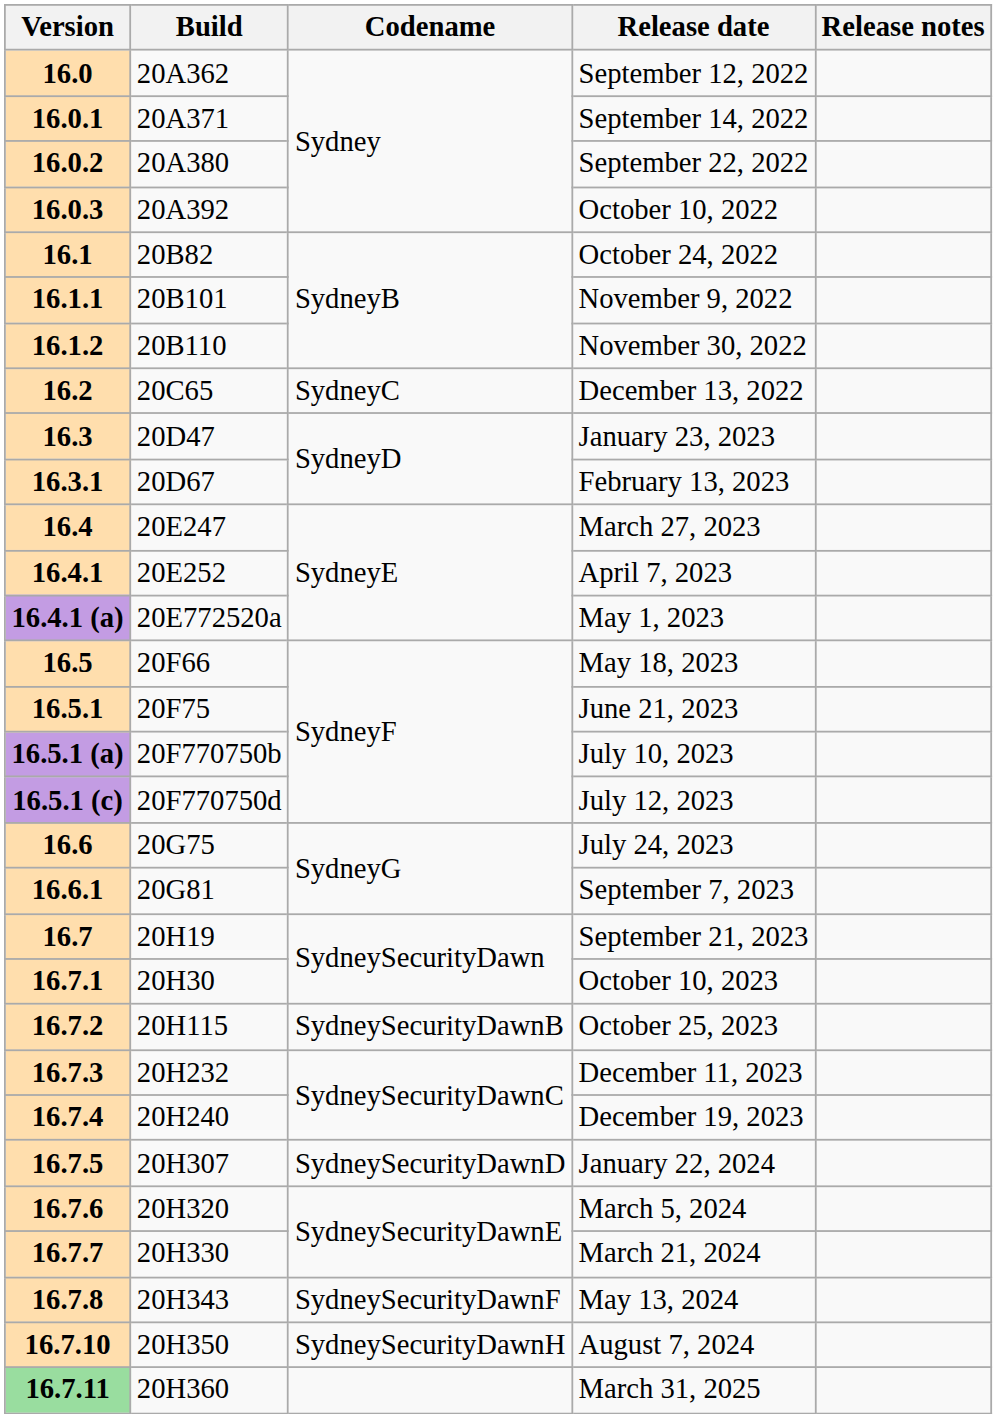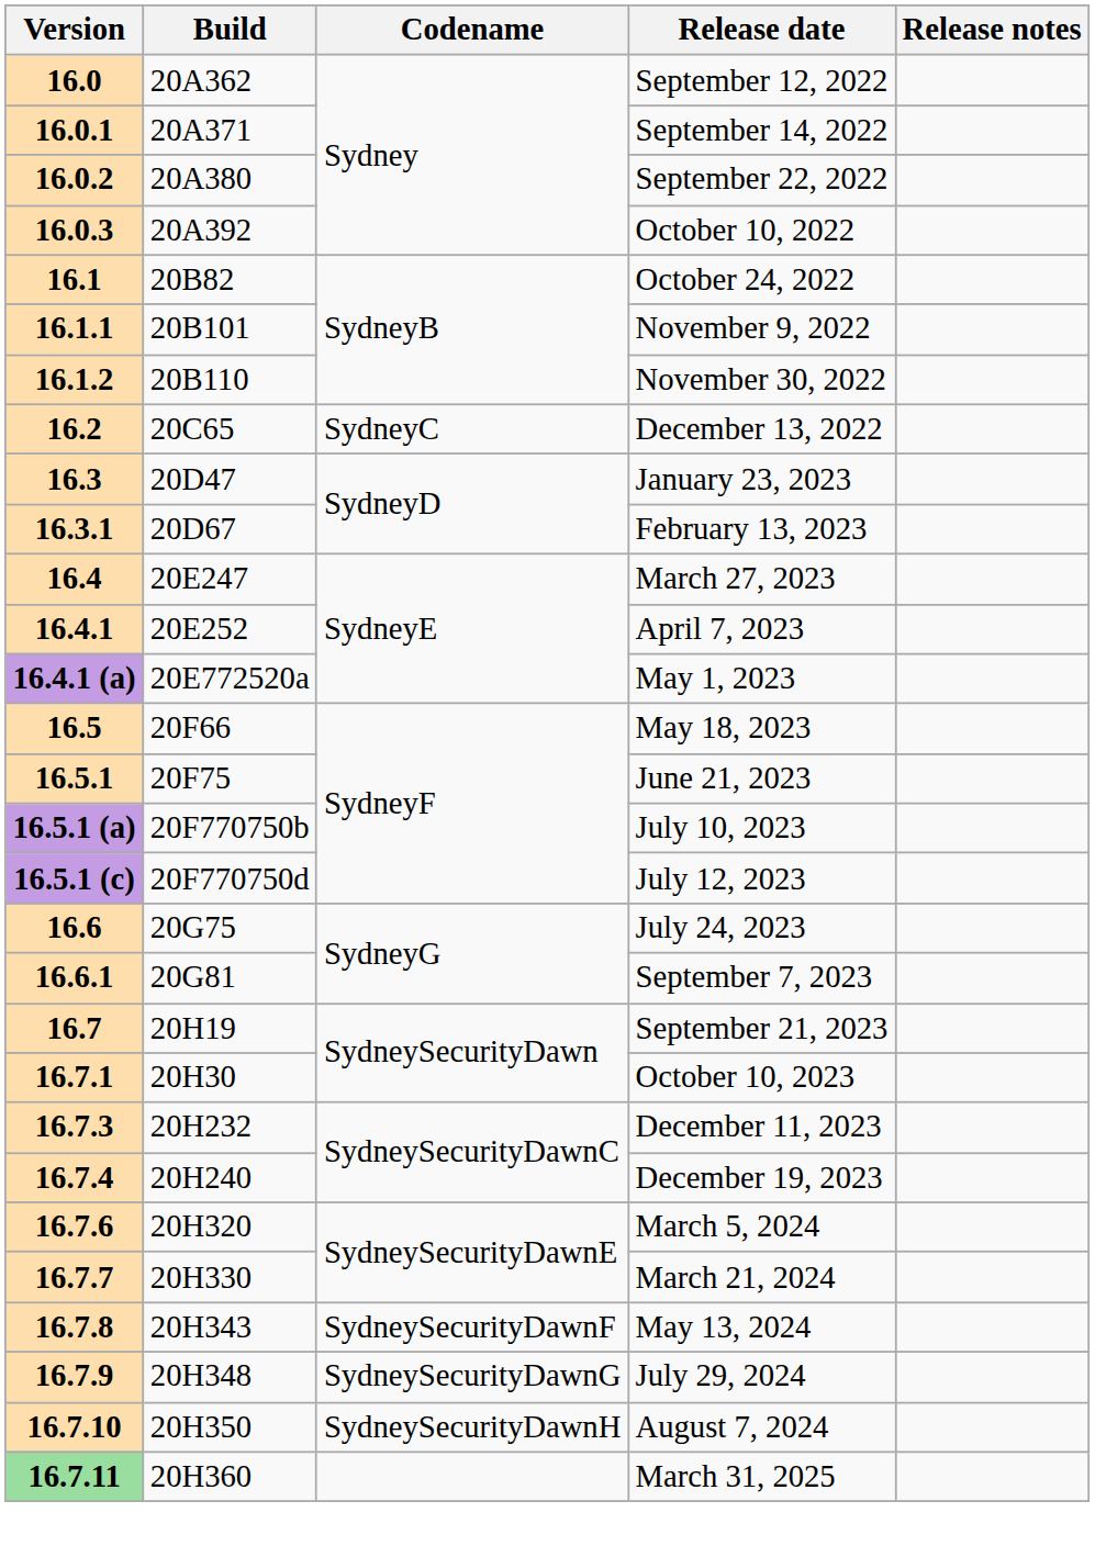 <table class="wikitable">
 <tr>
 <th>Version</th>
 <th>Build</th>
 <th>Codename</th>
 <th>Release date</th>
 <th>Release notes</th>
 </tr>
 <tr>
 <th style="background:#FFDEAD; ">16.0</th>
 <td>20A362</td>
 <td rowspan="4">Sydney</td>
 <td rowspan="1">September 12, 2022</td>
 <td><br></td>
 </tr>
 <tr>
 <th style="background:#FFDEAD; ">16.0.1</th>
 <td>20A371</td>
 <td>September 14, 2022</td>
 <td></td>
 </tr>
 <tr>
 <th style="background:#FFDEAD; ">16.0.2</th>
 <td>20A380</td>
 <td>September 22, 2022</td>
 <td></td>
 </tr>
 <tr>
 <th style="background:#FFDEAD; ">16.0.3</th>
 <td>20A392</td>
 <td>October 10, 2022</td>
 <td><br></td>
 </tr>
 <tr>
 <th style="background:#FFDEAD; ">16.1</th>
 <td>20B82</td>
 <td rowspan="3">SydneyB</td>
 <td>October 24, 2022</td>
 <td><br></td>
 </tr>
 <tr>
 <th style="background:#FFDEAD; ">16.1.1</th>
 <td>20B101</td>
 <td>November 9, 2022</td>
 <td><br></td>
 </tr>
 <tr>
 <th style="background:#FFDEAD; ">16.1.2</th>
 <td>20B110</td>
 <td>November 30, 2022</td>
 <td><br></td>
 </tr>
 <tr>
 <th style="background:#FFDEAD; ">16.2</th>
 <td>20C65</td>
 <td rowspan="1">SydneyC</td>
 <td>December 13, 2022</td>
 <td><br></td>
 </tr>
 <tr>
 <th style="background:#FFDEAD; ">16.3</th>
 <td>20D47</td>
 <td rowspan="2">SydneyD</td>
 <td>January 23, 2023</td>
 <td><br></td>
 </tr>
 <tr>
 <th style="background:#FFDEAD; ">16.3.1</th>
 <td>20D67</td>
 <td>February 13, 2023</td>
 <td><br></td>
 </tr>
 <tr>
 <th style="background:#FFDEAD; ">16.4</th>
 <td>20E247</td>
 <td rowspan="3">SydneyE</td>
 <td>March 27, 2023</td>
 <td><br></td>
 </tr>
 <tr>
 <th style="background:#FFDEAD; ">16.4.1</th>
 <td>20E252</td>
 <td>April 7, 2023</td>
 <td><br></td>
 </tr>
 <tr>
 <th style="background:#C39CE3; ">16.4.1 (a)</th>
 <td>20E772520a</td>
 <td>May 1, 2023</td>
 <td></td>
 </tr>
 <tr>
 <th style="background:#FFDEAD; ">16.5</th>
 <td>20F66</td>
 <td rowspan="4">SydneyF</td>
 <td>May 18, 2023</td>
 <td><br></td>
 </tr>
 <tr>
 <th style="background:#FFDEAD; ">16.5.1</th>
 <td>20F75</td>
 <td>June 21, 2023</td>
 <td><br></td>
 </tr>
 <tr>
 <th style="background:#C39CE3; ">16.5.1 (a)</th>
 <td>20F770750b</td>
 <td>July 10, 2023</td>
 <td></td>
 </tr>
 <tr>
 <th style="background:#C39CE3; ">16.5.1 (c)</th>
 <td>20F770750d</td>
 <td>July 12, 2023</td>
 <td></td>
 </tr>
 <tr>
 <th style="background:#FFDEAD; ">16.6</th>
 <td>20G75</td>
 <td rowspan="2">SydneyG</td>
 <td>July 24, 2023</td>
 <td><br></td>
 </tr>
 <tr>
 <th style="background:#FFDEAD; ">16.6.1</th>
 <td>20G81</td>
 <td>September 7, 2023</td>
 <td><br></td>
 </tr>
 <tr>
 <th style="background:#FFDEAD; ">16.7</th>
 <td>20H19</td>
 <td rowspan="2">SydneySecurityDawn</td>
 <td>September 21, 2023</td>
 <td><br></td>
 </tr>
 <tr>
 <th style="background:#FFDEAD; ">16.7.1</th>
 <td>20H30</td>
 <td>October 10, 2023</td>
 <td><br></td>
 </tr>
 <tr>
-<th style="background:#FFDEAD; ">16.7.2</th>
-<td>20H115</td>
-<td rowspan="1">SydneySecurityDawnB</td>
-<td>October 25, 2023</td>
-<td><br></td>
-</tr>
-<tr>
 <th style="background:#FFDEAD; ">16.7.3</th>
 <td>20H232</td>
 <td rowspan="2">SydneySecurityDawnC</td>
 <td>December 11, 2023</td>
 <td><br></td>
 </tr>
 <tr>
 <th style="background:#FFDEAD; ">16.7.4</th>
 <td>20H240</td>
 <td>December 19, 2023</td>
 <td></td>
-</tr>
-<tr>
-<th style="background:#FFDEAD; ">16.7.5</th>
-<td>20H307</td>
-<td rowspan="1">SydneySecurityDawnD</td>
-<td>January 22, 2024</td>
-<td><br></td>
 </tr>
 <tr>
 <th style="background:#FFDEAD; ">16.7.6</th>
 <td>20H320</td>
 <td rowspan="2">SydneySecurityDawnE</td>
 <td>March 5, 2024</td>
 <td><br></td>
 </tr>
 <tr>
 <th style="background:#FFDEAD; ">16.7.7</th>
 <td>20H330</td>
 <td>March 21, 2024</td>
 <td><br></td>
 </tr>
 <tr>
 <th style="background:#FFDEAD; ">16.7.8</th>
 <td>20H343</td>
 <td rowspan="1">SydneySecurityDawnF</td>
 <td>May 13, 2024</td>
 <td><br></td>
 </tr>
 <tr>
+<th style="background:#FFDEAD; ">16.7.9</th>
+<td>20H348</td>
+<td rowspan="1">SydneySecurityDawnG</td>
+<td>July 29, 2024</td>
+<td><br></td>
+</tr>
+<tr>
 <th style="background:#FFDEAD; ">16.7.10</th>
 <td>20H350</td>
 <td rowspan="1">SydneySecurityDawnH</td>
 <td>August 7, 2024</td>
 <td></td>
 </tr>
 <tr>
 <th style="background:#99DD9F; ">16.7.11</th>
 <td>20H360</td>
 <td></td>
 <td>March 31, 2025</td>
 <td></td>
 </tr>
 </table>
